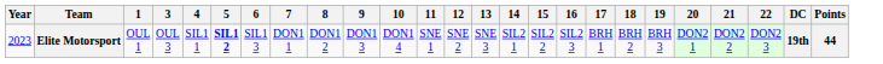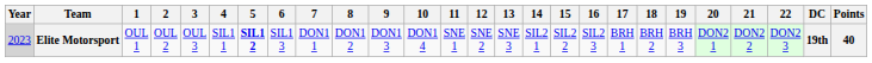 <table class="wikitable" style="text-align:center; font-size:85%">
 <tr>
 <th>Year</th>
 <th>Team</th>
 <th>1</th>
+<th>2</th>
 <th>3</th>
 <th>4</th>
 <th>5</th>
 <th>6</th>
 <th>7</th>
 <th>8</th>
 <th>9</th>
 <th>10</th>
 <th>11</th>
 <th>12</th>
 <th>13</th>
 <th>14</th>
 <th>15</th>
 <th>16</th>
 <th>17</th>
 <th>18</th>
 <th>19</th>
 <th>20</th>
 <th>21</th>
 <th>22</th>
 <th>DC</th>
 <th>Points</th>
 </tr>
 <tr>
-<td><a href='#'>2023</a></td>
+<td style="background: lightgrey;"><a href='#'>2023</a></td>
 <th nowrap>Elite Motorsport</th>
 <td style="background:#;"><a href='#'>OUL<br>1</a></td>
+<td style="background:#;"><a href='#'>OUL<br>2</a></td>
 <td style="background:#;"><a href='#'>OUL<br>3</a></td>
 <td style="background:#;"><a href='#'>SIL1<br>1</a></td>
 <td style="background:#;"><strong><a href='#'>SIL1<br>2</a></strong></td>
 <td style="background:#;"><a href='#'>SIL1<br>3</a></td>
 <td style="background:#;"><a href='#'>DON1<br>1</a></td>
 <td style="background:#;"><a href='#'>DON1<br>2</a></td>
 <td style="background:#;"><a href='#'>DON1<br>3</a></td>
 <td style="background:#;"><a href='#'>DON1<br>4</a></td>
 <td style="background:#;"><a href='#'>SNE<br>1</a></td>
 <td style="background:#;"><a href='#'>SNE<br>2</a></td>
 <td style="background:#;"><a href='#'>SNE<br>3</a></td>
 <td style="background:#;"><a href='#'>SIL2<br>1</a></td>
 <td style="background:#;"><a href='#'>SIL2<br>2</a></td>
 <td style="background:#;"><a href='#'>SIL2<br>3</a></td>
 <td style="background:#;"><a href='#'>BRH<br>1</a></td>
 <td style="background:#;"><a href='#'>BRH<br>2</a></td>
 <td style="background:#;"><a href='#'>BRH<br>3</a></td>
 <td style="background:#DFFFDF;"><a href='#'>DON2<br>1</a><br></td>
 <td style="background:#DFFFDF;"><a href='#'>DON2<br>2</a><br></td>
 <td style="background:#DFFFDF;"><a href='#'>DON2<br>3</a><br></td>
 <th>19th</th>
-<th>44</th>
+<th>40</th>
 </tr>
 </table>
